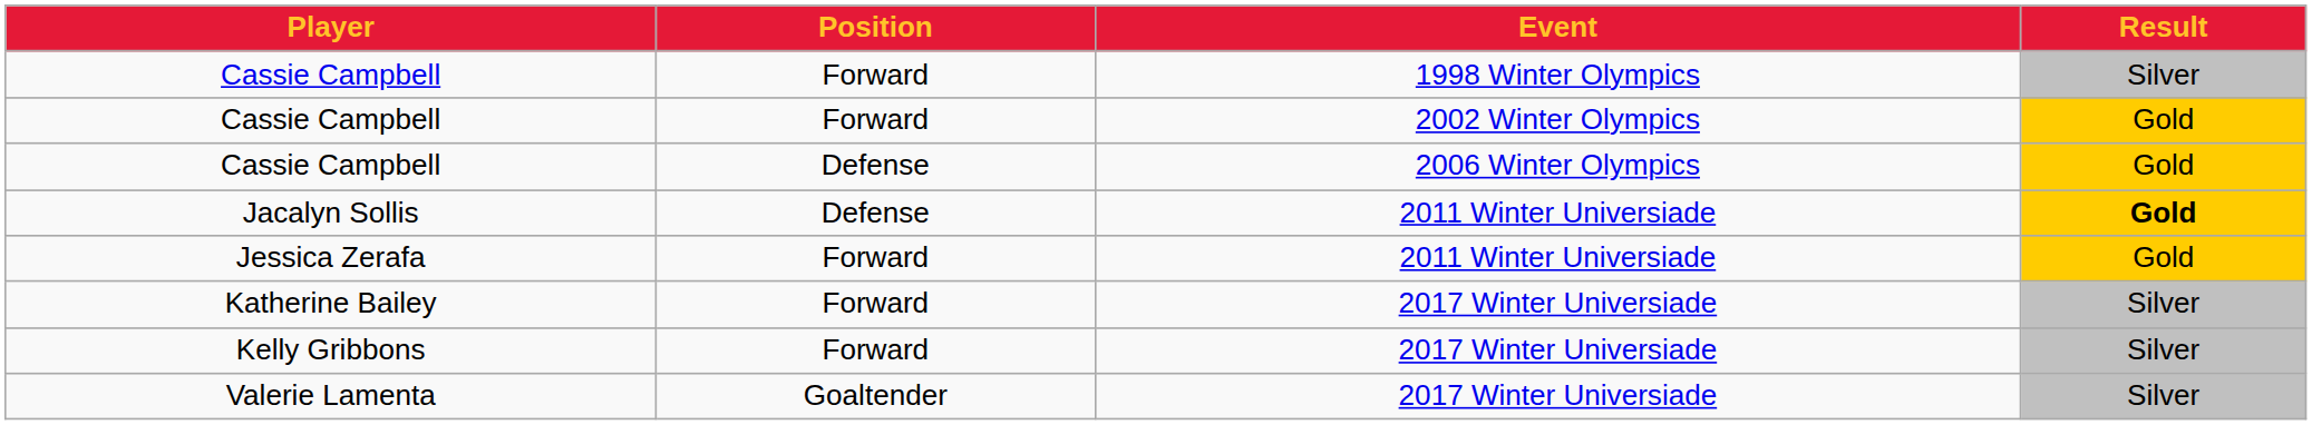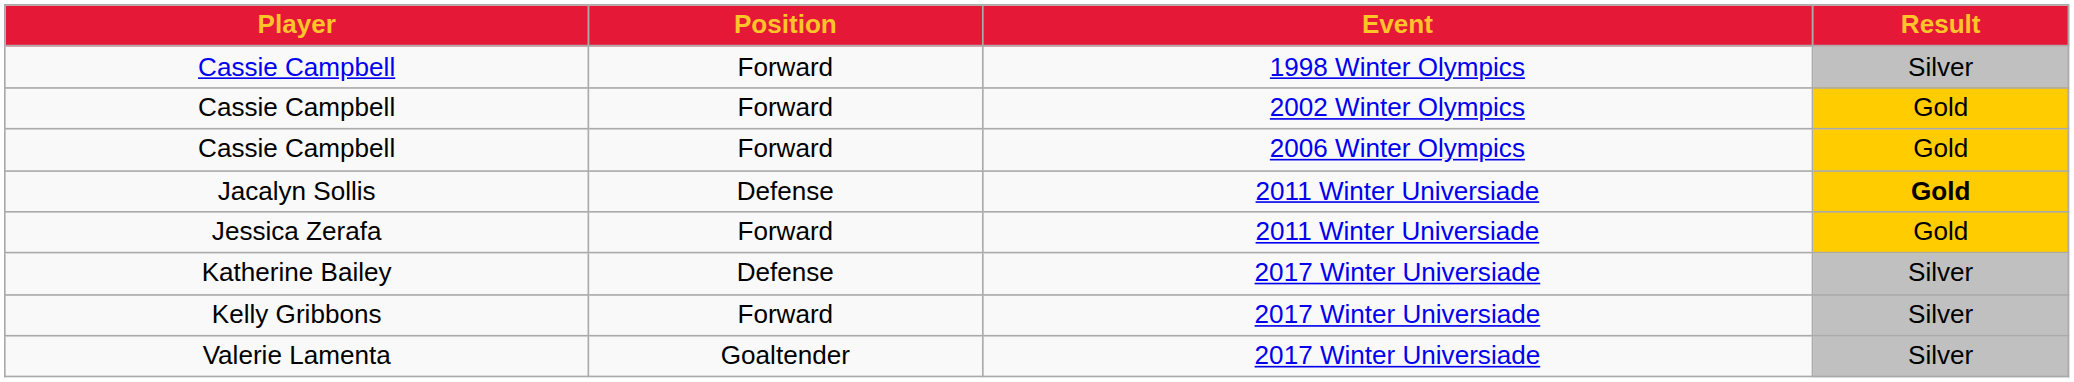 <table class="wikitable" width="80%">
 <tr align="center"  style="background:#E51937;color:#FFC429;">
 <td><strong>Player</strong></td>
 <td><strong>Position</strong></td>
 <td><strong>Event</strong></td>
 <td><strong>Result</strong></td>
 </tr>
 <tr align="center" bgcolor="">
 <td><a href='#'>Cassie Campbell</a></td>
 <td>Forward</td>
 <td><a href='#'>1998 Winter Olympics</a></td>
 <td bgcolor="silver">Silver</td>
 </tr>
 <tr align="center" bgcolor="">
 <td>Cassie Campbell</td>
 <td>Forward</td>
 <td><a href='#'>2002 Winter Olympics</a></td>
 <td bgcolor="#FFCC00">Gold</td>
 </tr>
 <tr align="center" bgcolor="">
 <td>Cassie Campbell</td>
-<td>Defense</td>
+<td>Forward</td>
 <td><a href='#'>2006 Winter Olympics</a></td>
 <td bgcolor="#FFCC00">Gold</td>
 </tr>
 <tr align="center" bgcolor="">
 <td>Jacalyn Sollis</td>
 <td>Defense</td>
 <td><a href='#'>2011 Winter Universiade</a></td>
 <td bgcolor="#FFCC00"><strong>Gold</strong></td>
 </tr>
 <tr align="center" bgcolor="">
 <td>Jessica Zerafa</td>
 <td>Forward</td>
 <td><a href='#'>2011 Winter Universiade</a></td>
 <td bgcolor="#FFCC00">Gold</td>
 </tr>
 <tr align="center" bgcolor="">
 <td>Katherine Bailey</td>
-<td>Forward</td>
+<td>Defense</td>
 <td><a href='#'>2017 Winter Universiade</a></td>
 <td bgcolor="silver">Silver</td>
 </tr>
 <tr align="center" bgcolor="">
 <td>Kelly Gribbons</td>
 <td>Forward</td>
 <td><a href='#'>2017 Winter Universiade</a></td>
 <td bgcolor="silver">Silver</td>
 </tr>
 <tr align="center" bgcolor="">
 <td>Valerie Lamenta</td>
 <td>Goaltender</td>
 <td><a href='#'>2017 Winter Universiade</a></td>
 <td bgcolor="silver">Silver</td>
 </tr>
 </table>
